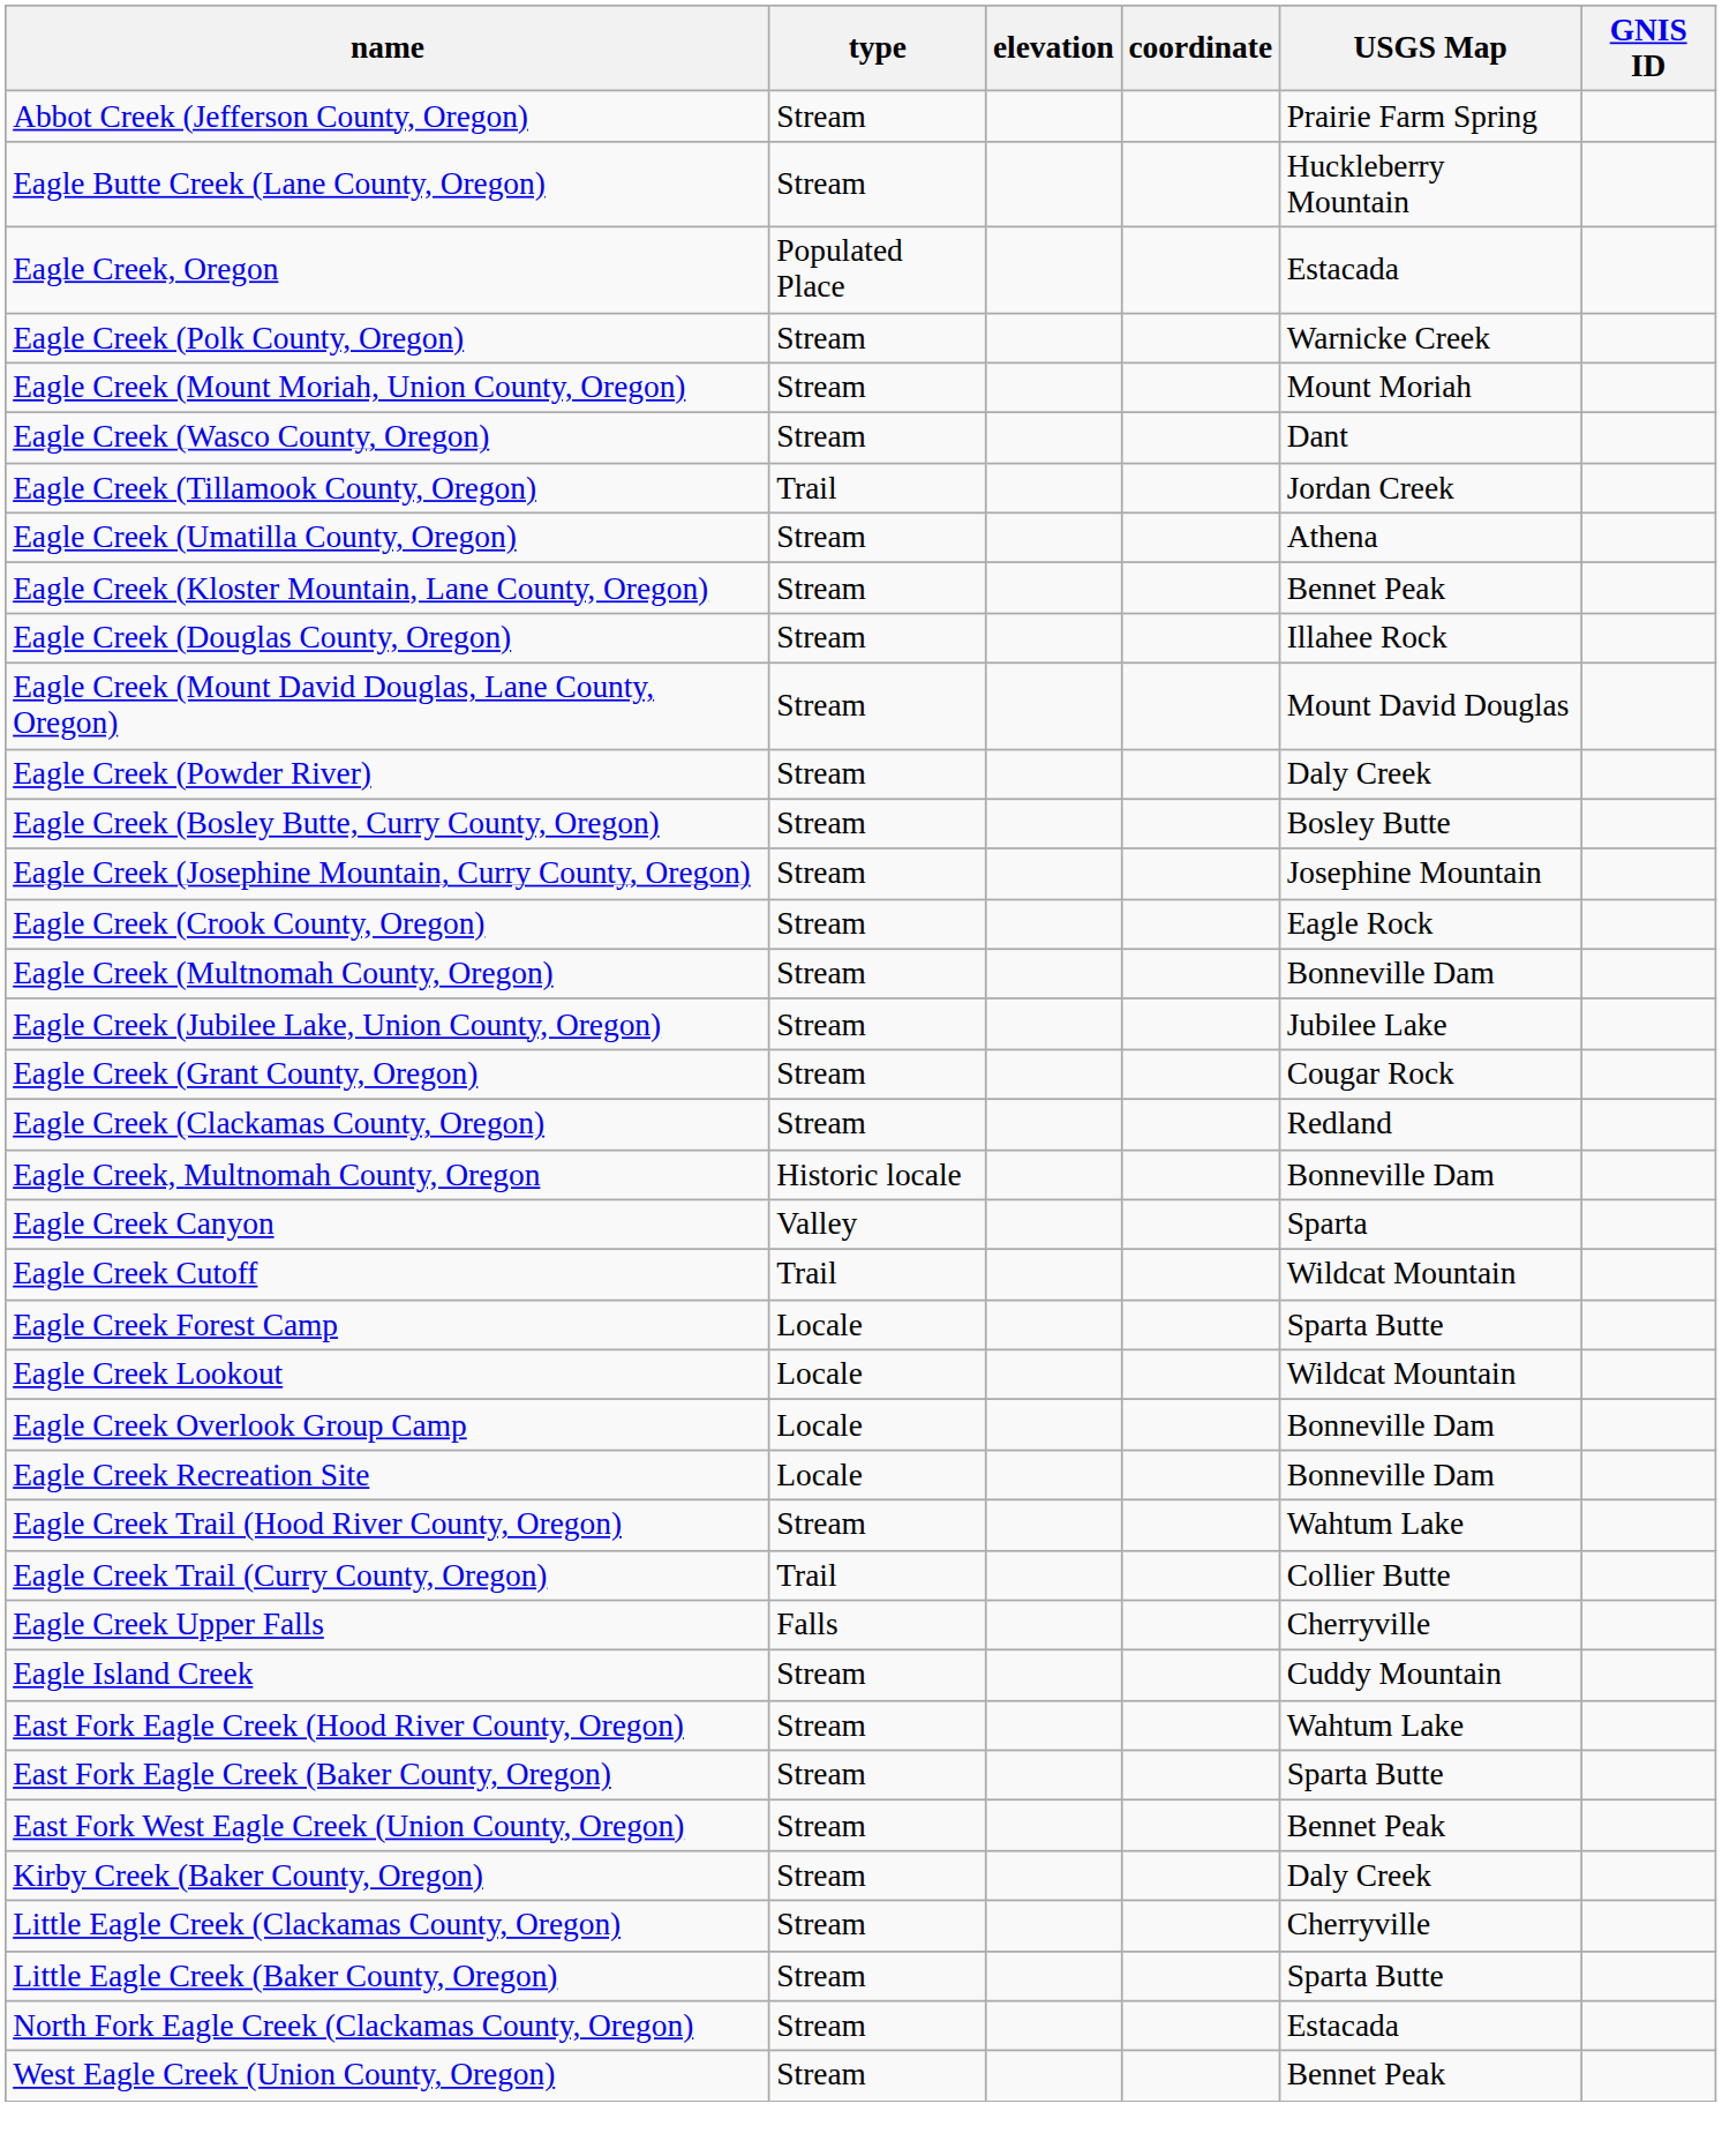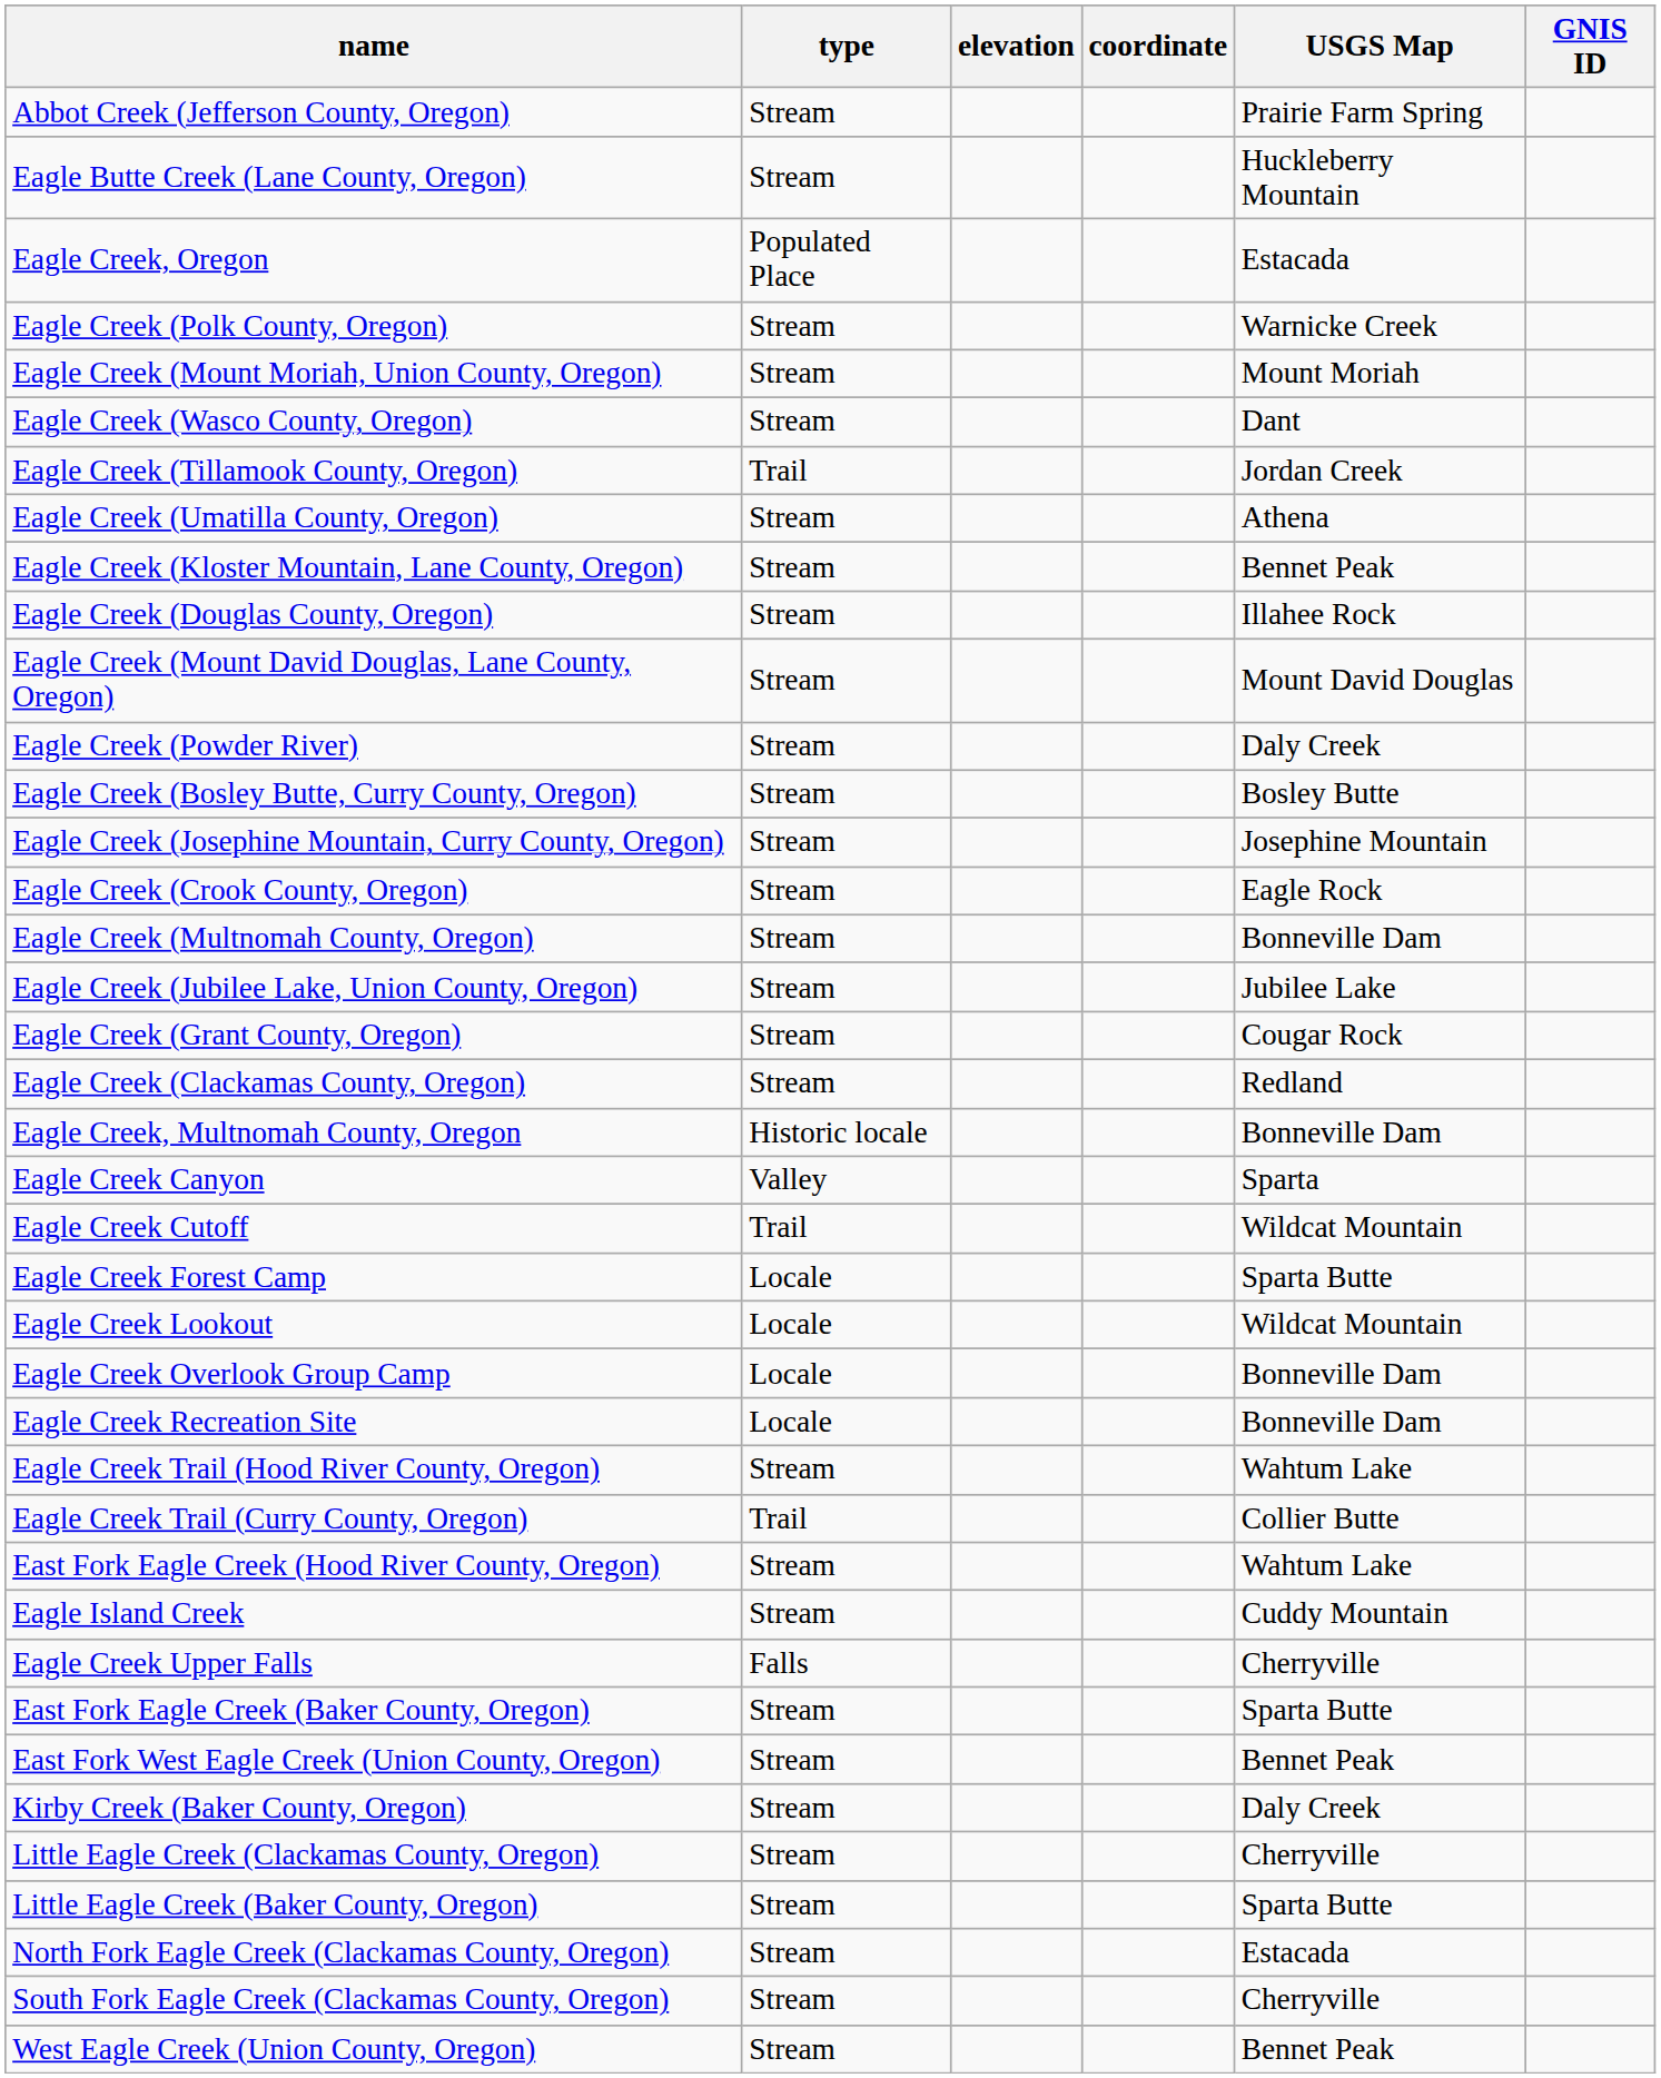 <table class="wikitable sortable">
 <tr>
 <th>name</th>
 <th>type</th>
 <th>elevation</th>
 <th>coordinate</th>
 <th>USGS Map</th>
 <th><a href='#'>GNIS</a> ID</th>
 </tr>
 <tr>
 <td><a href='#'>Abbot Creek (Jefferson County, Oregon)</a></td>
 <td>Stream</td>
 <td></td>
 <td></td>
 <td>Prairie Farm Spring</td>
 <td></td>
 </tr>
 <tr>
 <td><a href='#'>Eagle Butte Creek (Lane County, Oregon)</a></td>
 <td>Stream</td>
 <td></td>
 <td></td>
 <td>Huckleberry Mountain</td>
 <td></td>
 </tr>
 <tr>
 <td><a href='#'>Eagle Creek, Oregon</a></td>
 <td>Populated Place</td>
 <td></td>
 <td></td>
 <td>Estacada</td>
 <td></td>
 </tr>
 <tr>
 <td><a href='#'>Eagle Creek (Polk County, Oregon)</a></td>
 <td>Stream</td>
 <td></td>
 <td></td>
 <td>Warnicke Creek</td>
 <td></td>
 </tr>
 <tr>
 <td><a href='#'>Eagle Creek (Mount Moriah, Union County, Oregon)</a></td>
 <td>Stream</td>
 <td></td>
 <td></td>
 <td>Mount Moriah</td>
 <td></td>
 </tr>
 <tr>
 <td><a href='#'>Eagle Creek (Wasco County, Oregon)</a></td>
 <td>Stream</td>
 <td></td>
 <td></td>
 <td>Dant</td>
 <td></td>
 </tr>
 <tr>
 <td><a href='#'>Eagle Creek (Tillamook County, Oregon)</a></td>
 <td>Trail</td>
 <td></td>
 <td></td>
 <td>Jordan Creek</td>
 <td></td>
 </tr>
 <tr>
 <td><a href='#'>Eagle Creek (Umatilla County, Oregon)</a></td>
 <td>Stream</td>
 <td></td>
 <td></td>
 <td>Athena</td>
 <td></td>
 </tr>
 <tr>
 <td><a href='#'>Eagle Creek (Kloster Mountain, Lane County, Oregon)</a></td>
 <td>Stream</td>
 <td></td>
 <td></td>
 <td>Bennet Peak</td>
 <td></td>
 </tr>
 <tr>
 <td><a href='#'>Eagle Creek (Douglas County, Oregon)</a></td>
 <td>Stream</td>
 <td></td>
 <td></td>
 <td>Illahee Rock</td>
 <td></td>
 </tr>
 <tr>
 <td><a href='#'>Eagle Creek (Mount David Douglas, Lane County, Oregon)</a></td>
 <td>Stream</td>
 <td></td>
 <td></td>
 <td>Mount David Douglas</td>
 <td></td>
 </tr>
 <tr>
 <td><a href='#'>Eagle Creek (Powder River)</a></td>
 <td>Stream</td>
 <td></td>
 <td></td>
 <td>Daly Creek</td>
 <td></td>
 </tr>
 <tr>
 <td><a href='#'>Eagle Creek (Bosley Butte, Curry County, Oregon)</a></td>
 <td>Stream</td>
 <td></td>
 <td></td>
 <td>Bosley Butte</td>
 <td></td>
 </tr>
 <tr>
 <td><a href='#'>Eagle Creek (Josephine Mountain, Curry County, Oregon)</a></td>
 <td>Stream</td>
 <td></td>
 <td></td>
 <td>Josephine Mountain</td>
 <td></td>
 </tr>
 <tr>
 <td><a href='#'>Eagle Creek (Crook County, Oregon)</a></td>
 <td>Stream</td>
 <td></td>
 <td></td>
 <td>Eagle Rock</td>
 <td></td>
 </tr>
 <tr>
 <td><a href='#'>Eagle Creek (Multnomah County, Oregon)</a></td>
 <td>Stream</td>
 <td></td>
 <td></td>
 <td>Bonneville Dam</td>
 <td></td>
 </tr>
 <tr>
 <td><a href='#'>Eagle Creek (Jubilee Lake, Union County, Oregon)</a></td>
 <td>Stream</td>
 <td></td>
 <td></td>
 <td>Jubilee Lake</td>
 <td></td>
 </tr>
 <tr>
 <td><a href='#'>Eagle Creek (Grant County, Oregon)</a></td>
 <td>Stream</td>
 <td></td>
 <td></td>
 <td>Cougar Rock</td>
 <td></td>
 </tr>
 <tr>
 <td><a href='#'>Eagle Creek (Clackamas County, Oregon)</a></td>
 <td>Stream</td>
 <td></td>
 <td></td>
 <td>Redland</td>
 <td></td>
 </tr>
 <tr>
 <td><a href='#'>Eagle Creek, Multnomah County, Oregon</a></td>
 <td>Historic locale</td>
 <td></td>
 <td></td>
 <td>Bonneville Dam</td>
 <td></td>
 </tr>
 <tr>
 <td><a href='#'>Eagle Creek Canyon</a></td>
 <td>Valley</td>
 <td></td>
 <td></td>
 <td>Sparta</td>
 <td></td>
 </tr>
 <tr>
 <td><a href='#'>Eagle Creek Cutoff</a></td>
 <td>Trail</td>
 <td></td>
 <td></td>
 <td>Wildcat Mountain</td>
 <td></td>
 </tr>
 <tr>
 <td><a href='#'>Eagle Creek Forest Camp</a></td>
 <td>Locale</td>
 <td></td>
 <td></td>
 <td>Sparta Butte</td>
 <td></td>
 </tr>
 <tr>
 <td><a href='#'>Eagle Creek Lookout</a></td>
 <td>Locale</td>
 <td></td>
 <td></td>
 <td>Wildcat Mountain</td>
 <td></td>
 </tr>
 <tr>
 <td><a href='#'>Eagle Creek Overlook Group Camp</a></td>
 <td>Locale</td>
 <td></td>
 <td></td>
 <td>Bonneville Dam</td>
 <td></td>
 </tr>
 <tr>
 <td><a href='#'>Eagle Creek Recreation Site</a></td>
 <td>Locale</td>
 <td></td>
 <td></td>
 <td>Bonneville Dam</td>
 <td></td>
 </tr>
 <tr>
 <td><a href='#'>Eagle Creek Trail (Hood River County, Oregon)</a></td>
 <td>Stream</td>
 <td></td>
 <td></td>
 <td>Wahtum Lake</td>
 <td></td>
 </tr>
 <tr>
 <td><a href='#'>Eagle Creek Trail (Curry County, Oregon)</a></td>
 <td>Trail</td>
 <td></td>
 <td></td>
 <td>Collier Butte</td>
 <td></td>
 </tr>
 <tr>
-<td><a href='#'>Eagle Creek Upper Falls</a></td>
-<td>Falls</td>
+<td><a href='#'>East Fork Eagle Creek (Hood River County, Oregon)</a></td>
+<td>Stream</td>
 <td></td>
 <td></td>
-<td>Cherryville</td>
+<td>Wahtum Lake</td>
 <td></td>
 </tr>
 <tr>
 <td><a href='#'>Eagle Island Creek</a></td>
 <td>Stream</td>
 <td></td>
 <td></td>
 <td>Cuddy Mountain</td>
 <td></td>
 </tr>
 <tr>
-<td><a href='#'>East Fork Eagle Creek (Hood River County, Oregon)</a></td>
-<td>Stream</td>
+<td><a href='#'>Eagle Creek Upper Falls</a></td>
+<td>Falls</td>
 <td></td>
 <td></td>
-<td>Wahtum Lake</td>
+<td>Cherryville</td>
 <td></td>
 </tr>
 <tr>
 <td><a href='#'>East Fork Eagle Creek (Baker County, Oregon)</a></td>
 <td>Stream</td>
 <td></td>
 <td></td>
 <td>Sparta Butte</td>
 <td></td>
 </tr>
 <tr>
 <td><a href='#'>East Fork West Eagle Creek (Union County, Oregon)</a></td>
 <td>Stream</td>
 <td></td>
 <td></td>
 <td>Bennet Peak</td>
 <td></td>
 </tr>
 <tr>
 <td><a href='#'>Kirby Creek (Baker County, Oregon)</a></td>
 <td>Stream</td>
 <td></td>
 <td></td>
 <td>Daly Creek</td>
 <td></td>
 </tr>
 <tr>
 <td><a href='#'>Little Eagle Creek (Clackamas County, Oregon)</a></td>
 <td>Stream</td>
 <td></td>
 <td></td>
 <td>Cherryville</td>
 <td></td>
 </tr>
 <tr>
 <td><a href='#'>Little Eagle Creek (Baker County, Oregon)</a></td>
 <td>Stream</td>
 <td></td>
 <td></td>
 <td>Sparta Butte</td>
 <td></td>
 </tr>
 <tr>
 <td><a href='#'>North Fork Eagle Creek (Clackamas County, Oregon)</a></td>
 <td>Stream</td>
 <td></td>
 <td></td>
 <td>Estacada</td>
 <td></td>
 </tr>
 <tr>
+<td><a href='#'>South Fork Eagle Creek (Clackamas County, Oregon)</a></td>
+<td>Stream</td>
+<td></td>
+<td></td>
+<td>Cherryville</td>
+<td></td>
+</tr>
+<tr>
 <td><a href='#'>West Eagle Creek (Union County, Oregon)</a></td>
 <td>Stream</td>
 <td></td>
 <td></td>
 <td>Bennet Peak</td>
 <td></td>
 </tr>
 </table>
